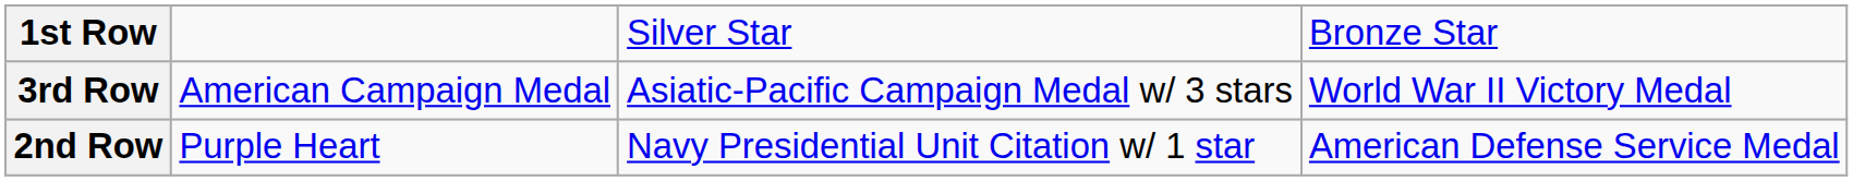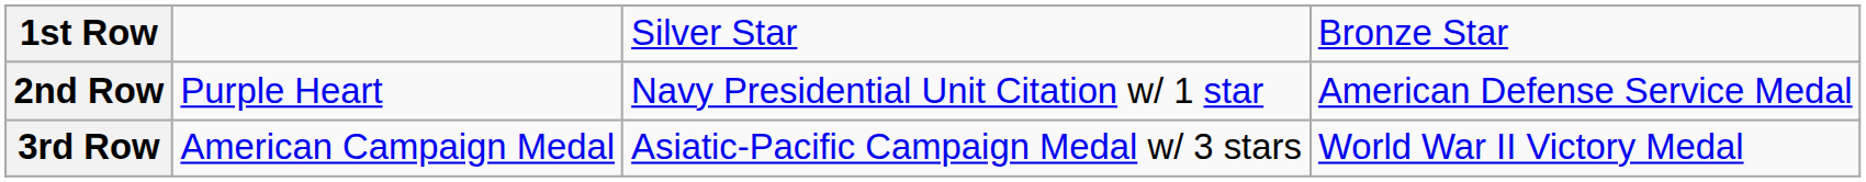 <table class="wikitable">
 <tr>
 <th>1st Row</th>
 <td></td>
 <td><a href='#'>Silver Star</a></td>
 <td><a href='#'>Bronze Star</a></td>
 </tr>
 <tr>
+<th>2nd Row</th>
+<td><a href='#'>Purple Heart</a></td>
+<td><a href='#'>Navy Presidential Unit Citation</a> w/ 1 <a href='#'>star</a></td>
+<td><a href='#'>American Defense Service Medal</a></td>
+</tr>
+<tr>
 <th>3rd Row</th>
 <td><a href='#'>American Campaign Medal</a></td>
 <td><a href='#'>Asiatic-Pacific Campaign Medal</a> w/ 3 stars</td>
 <td><a href='#'>World War II Victory Medal</a></td>
 </tr>
-<tr>
-<th>2nd Row</th>
-<td><a href='#'>Purple Heart</a></td>
-<td><a href='#'>Navy Presidential Unit Citation</a> w/ 1 <a href='#'>star</a></td>
-<td><a href='#'>American Defense Service Medal</a></td>
-</tr>
 </table>
